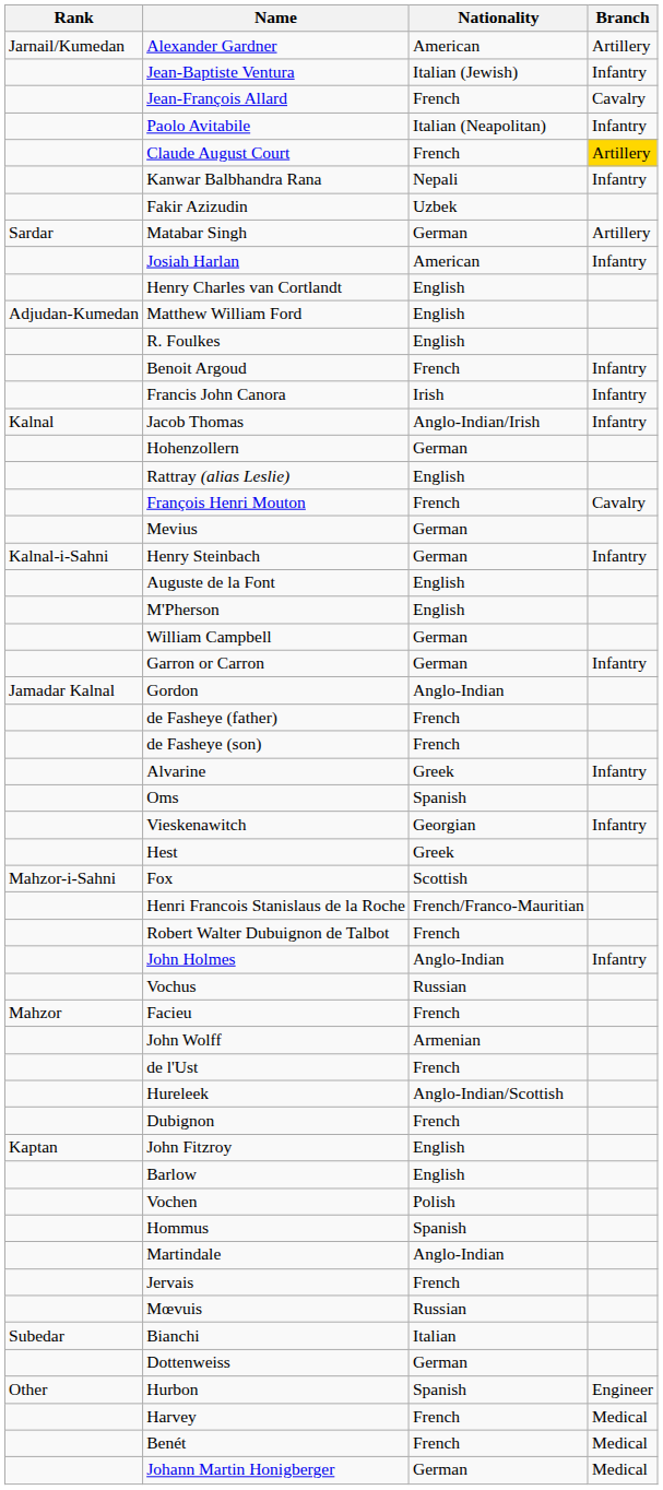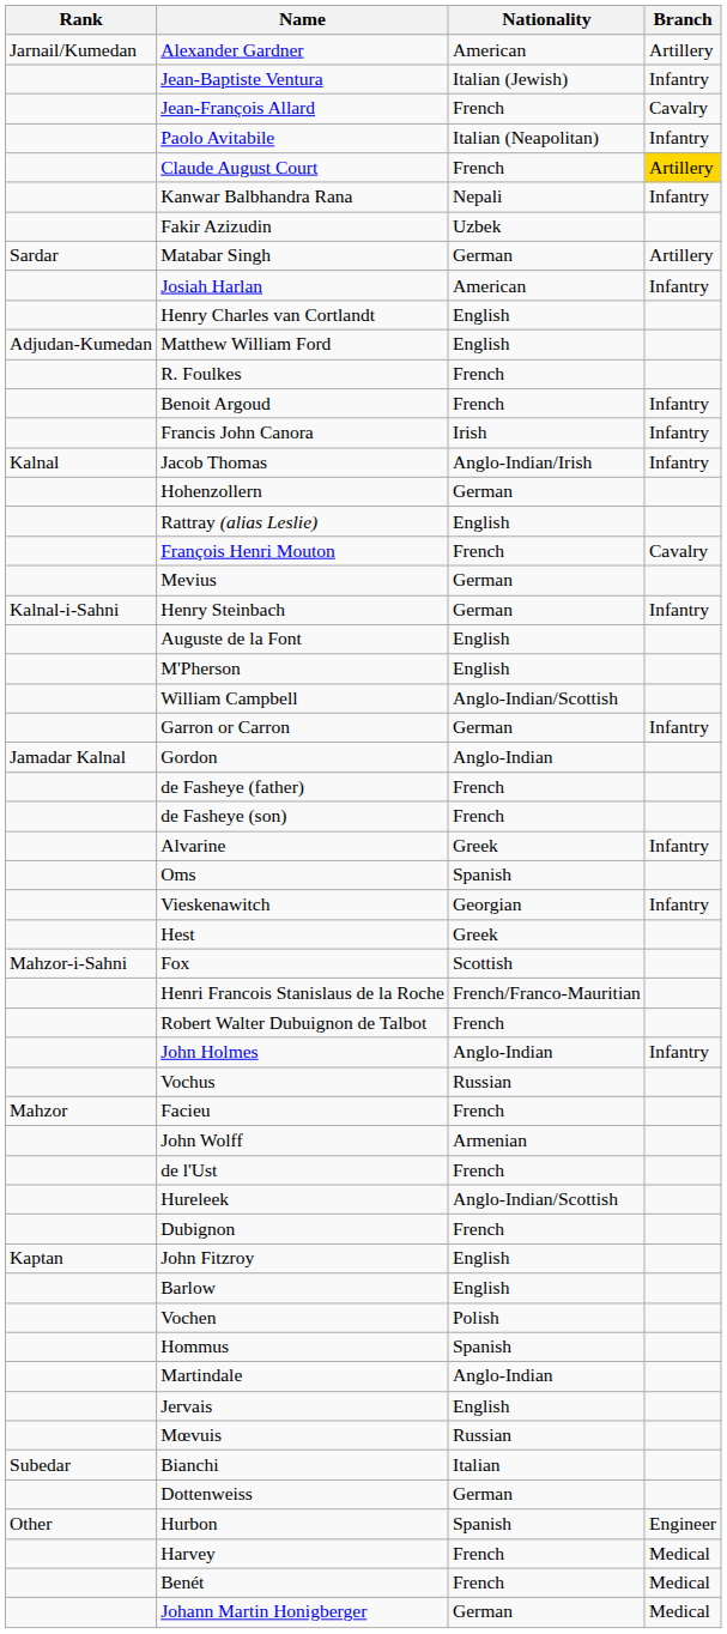 <table class="wikitable">
 <tr>
 <th>Rank</th>
 <th>Name</th>
 <th>Nationality</th>
 <th>Branch</th>
 </tr>
 <tr>
 <td>Jarnail/Kumedan</td>
 <td><a href='#'>Alexander Gardner</a></td>
 <td>American</td>
 <td>Artillery</td>
 </tr>
 <tr>
 <td></td>
 <td><a href='#'>Jean-Baptiste Ventura</a></td>
 <td>Italian (Jewish)</td>
 <td>Infantry</td>
 </tr>
 <tr>
 <td></td>
 <td><a href='#'>Jean-François Allard</a></td>
 <td>French</td>
 <td>Cavalry</td>
 </tr>
 <tr>
 <td></td>
 <td><a href='#'>Paolo Avitabile</a></td>
 <td>Italian (Neapolitan)</td>
 <td>Infantry</td>
 </tr>
 <tr>
 <td></td>
 <td><a href='#'>Claude August Court</a></td>
 <td>French</td>
 <td style="background: gold;">Artillery</td>
 </tr>
 <tr>
 <td></td>
 <td>Kanwar Balbhandra Rana</td>
 <td>Nepali</td>
 <td>Infantry</td>
 </tr>
 <tr>
 <td></td>
 <td>Fakir Azizudin</td>
 <td>Uzbek</td>
 <td></td>
 </tr>
 <tr>
 <td>Sardar</td>
 <td>Matabar Singh</td>
 <td>German</td>
 <td>Artillery</td>
 </tr>
 <tr>
 <td></td>
 <td><a href='#'>Josiah Harlan</a></td>
 <td>American</td>
 <td>Infantry</td>
 </tr>
 <tr>
 <td></td>
 <td>Henry Charles van Cortlandt</td>
 <td>English</td>
 <td></td>
 </tr>
 <tr>
 <td>Adjudan-Kumedan</td>
 <td>Matthew William Ford</td>
 <td>English</td>
 <td></td>
 </tr>
 <tr>
 <td></td>
 <td>R. Foulkes</td>
-<td>English</td>
+<td>French</td>
 <td></td>
 </tr>
 <tr>
 <td></td>
 <td>Benoit Argoud</td>
 <td>French</td>
 <td>Infantry</td>
 </tr>
 <tr>
 <td></td>
 <td>Francis John Canora</td>
 <td>Irish</td>
 <td>Infantry</td>
 </tr>
 <tr>
 <td>Kalnal</td>
 <td>Jacob Thomas</td>
 <td>Anglo-Indian/Irish</td>
 <td>Infantry</td>
 </tr>
 <tr>
 <td></td>
 <td>Hohenzollern</td>
 <td>German</td>
 <td></td>
 </tr>
 <tr>
 <td></td>
 <td>Rattray <em>(alias Leslie)</em></td>
 <td>English</td>
 <td></td>
 </tr>
 <tr>
 <td></td>
 <td><a href='#'>François Henri Mouton</a></td>
 <td>French</td>
 <td>Cavalry</td>
 </tr>
 <tr>
 <td></td>
 <td>Mevius</td>
 <td>German</td>
 <td></td>
 </tr>
 <tr>
 <td>Kalnal-i-Sahni</td>
 <td>Henry Steinbach</td>
 <td>German</td>
 <td>Infantry</td>
 </tr>
 <tr>
 <td></td>
 <td>Auguste de la Font</td>
 <td>English</td>
 <td></td>
 </tr>
 <tr>
 <td></td>
 <td>M'Pherson</td>
 <td>English</td>
 <td></td>
 </tr>
 <tr>
 <td></td>
 <td>William Campbell</td>
-<td>German</td>
+<td>Anglo-Indian/Scottish</td>
 <td></td>
 </tr>
 <tr>
 <td></td>
 <td>Garron or Carron</td>
 <td>German</td>
 <td>Infantry</td>
 </tr>
 <tr>
 <td>Jamadar Kalnal</td>
 <td>Gordon</td>
 <td>Anglo-Indian</td>
 <td></td>
 </tr>
 <tr>
 <td></td>
 <td>de Fasheye (father)</td>
 <td>French</td>
 <td></td>
 </tr>
 <tr>
 <td></td>
 <td>de Fasheye (son)</td>
 <td>French</td>
 <td></td>
 </tr>
 <tr>
 <td></td>
 <td>Alvarine</td>
 <td>Greek</td>
 <td>Infantry</td>
 </tr>
 <tr>
 <td></td>
 <td>Oms</td>
 <td>Spanish</td>
 <td></td>
 </tr>
 <tr>
 <td></td>
 <td>Vieskenawitch</td>
 <td>Georgian</td>
 <td>Infantry</td>
 </tr>
 <tr>
 <td></td>
 <td>Hest</td>
 <td>Greek</td>
 <td></td>
 </tr>
 <tr>
 <td>Mahzor-i-Sahni</td>
 <td>Fox</td>
 <td>Scottish</td>
 <td></td>
 </tr>
 <tr>
 <td></td>
 <td>Henri Francois Stanislaus de la Roche</td>
 <td>French/Franco-Mauritian</td>
 <td></td>
 </tr>
 <tr>
 <td></td>
 <td>Robert Walter Dubuignon de Talbot</td>
 <td>French</td>
 <td></td>
 </tr>
 <tr>
 <td></td>
 <td><a href='#'>John Holmes</a></td>
 <td>Anglo-Indian</td>
 <td>Infantry</td>
 </tr>
 <tr>
 <td></td>
 <td>Vochus</td>
 <td>Russian</td>
 <td></td>
 </tr>
 <tr>
 <td>Mahzor</td>
 <td>Facieu</td>
 <td>French</td>
 <td></td>
 </tr>
 <tr>
 <td></td>
 <td>John Wolff</td>
 <td>Armenian</td>
 <td></td>
 </tr>
 <tr>
 <td></td>
 <td>de l'Ust</td>
 <td>French</td>
 <td></td>
 </tr>
 <tr>
 <td></td>
 <td>Hureleek</td>
 <td>Anglo-Indian/Scottish</td>
 <td></td>
 </tr>
 <tr>
 <td></td>
 <td>Dubignon</td>
 <td>French</td>
 <td></td>
 </tr>
 <tr>
 <td>Kaptan</td>
 <td>John Fitzroy</td>
 <td>English</td>
 <td></td>
 </tr>
 <tr>
 <td></td>
 <td>Barlow</td>
 <td>English</td>
 <td></td>
 </tr>
 <tr>
 <td></td>
 <td>Vochen</td>
 <td>Polish</td>
 <td></td>
 </tr>
 <tr>
 <td></td>
 <td>Hommus</td>
 <td>Spanish</td>
 <td></td>
 </tr>
 <tr>
 <td></td>
 <td>Martindale</td>
 <td>Anglo-Indian</td>
 <td></td>
 </tr>
 <tr>
 <td></td>
 <td>Jervais</td>
-<td>French</td>
+<td>English</td>
 <td></td>
 </tr>
 <tr>
 <td></td>
 <td>Mœvuis</td>
 <td>Russian</td>
 <td></td>
 </tr>
 <tr>
 <td>Subedar</td>
 <td>Bianchi</td>
 <td>Italian</td>
 <td></td>
 </tr>
 <tr>
 <td></td>
 <td>Dottenweiss</td>
 <td>German</td>
 <td></td>
 </tr>
 <tr>
 <td>Other</td>
 <td>Hurbon</td>
 <td>Spanish</td>
 <td>Engineer</td>
 </tr>
 <tr>
 <td></td>
 <td>Harvey</td>
 <td>French</td>
 <td>Medical</td>
 </tr>
 <tr>
 <td></td>
 <td>Benét</td>
 <td>French</td>
 <td>Medical</td>
 </tr>
 <tr>
 <td></td>
 <td><a href='#'>Johann Martin Honigberger</a></td>
 <td>German</td>
 <td>Medical</td>
 </tr>
 </table>
